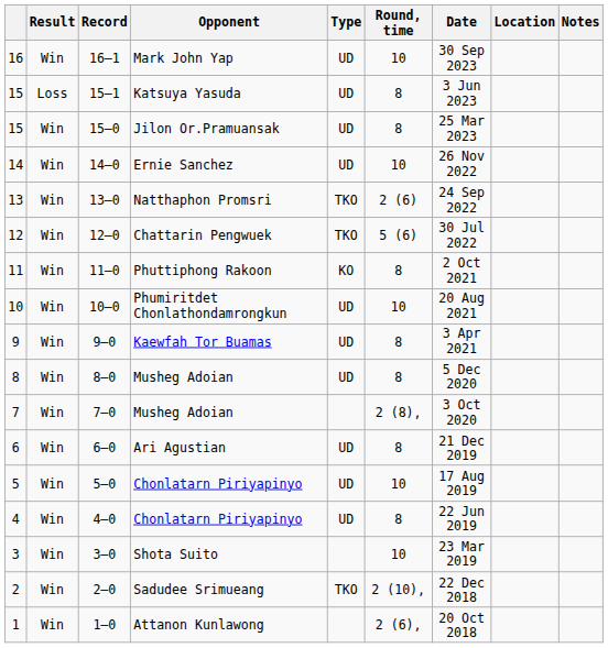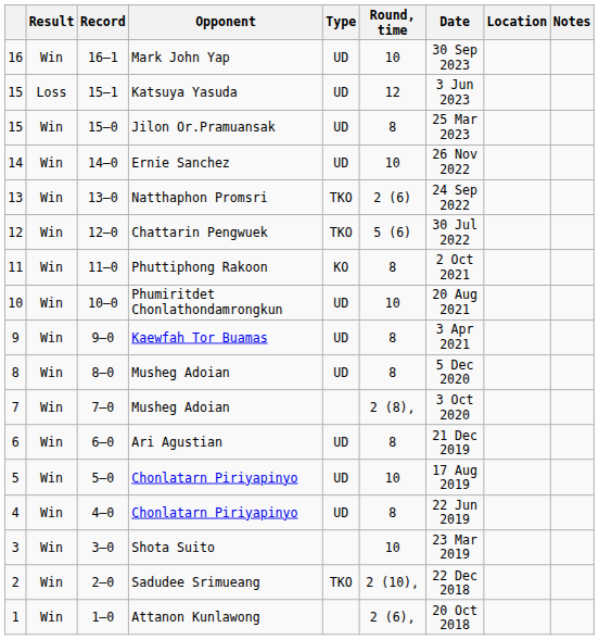 <table class="wikitable" style="text-align:center">
 <tr>
 <th></th>
 <th>Result</th>
 <th>Record</th>
 <th>Opponent</th>
 <th>Type</th>
 <th>Round, time</th>
 <th>Date</th>
 <th>Location</th>
 <th>Notes</th>
 </tr>
 <tr>
 <td>16</td>
 <td>Win</td>
 <td>16–1</td>
 <td align=left>Mark John Yap</td>
 <td>UD</td>
 <td>10</td>
 <td>30 Sep 2023</td>
 <td align=left></td>
 <td align=left></td>
 </tr>
 <tr>
 <td>15</td>
 <td>Loss</td>
 <td>15–1</td>
 <td style="text-align:left;">Katsuya Yasuda</td>
 <td>UD</td>
-<td>8</td>
+<td>12</td>
 <td>3 Jun 2023</td>
 <td style="text-align:left;"></td>
 <td style="text-align:left;"></td>
 </tr>
 <tr>
 <td>15</td>
 <td>Win</td>
 <td>15–0</td>
 <td style="text-align:left;">Jilon Or.Pramuansak</td>
 <td>UD</td>
 <td>8</td>
 <td>25 Mar 2023</td>
 <td style="text-align:left;"></td>
 <td style="text-align:left;"></td>
 </tr>
 <tr>
 <td>14</td>
 <td>Win</td>
 <td>14–0</td>
 <td style="text-align:left;">Ernie Sanchez</td>
 <td>UD</td>
 <td>10</td>
 <td>26 Nov 2022</td>
 <td style="text-align:left;"></td>
 <td style="text-align:left;"></td>
 </tr>
 <tr>
 <td>13</td>
 <td>Win</td>
 <td>13–0</td>
 <td style="text-align:left;">Natthaphon Promsri</td>
 <td>TKO</td>
 <td>2 (6)</td>
 <td>24 Sep 2022</td>
 <td style="text-align:left;"></td>
 <td style="text-align:left;"></td>
 </tr>
 <tr>
 <td>12</td>
 <td>Win</td>
 <td>12–0</td>
 <td style="text-align:left;">Chattarin Pengwuek</td>
 <td>TKO</td>
 <td>5 (6)</td>
 <td>30 Jul 2022</td>
 <td style="text-align:left;"></td>
 <td style="text-align:left;"></td>
 </tr>
 <tr>
 <td>11</td>
 <td>Win</td>
 <td>11–0</td>
 <td style="text-align:left;">Phuttiphong Rakoon</td>
 <td>KO</td>
 <td>8</td>
 <td>2 Oct 2021</td>
 <td style="text-align:left;"></td>
 <td style="text-align:left;"></td>
 </tr>
 <tr>
 <td>10</td>
 <td>Win</td>
 <td>10–0</td>
 <td style="text-align:left;">Phumiritdet Chonlathondamrongkun</td>
 <td>UD</td>
 <td>10</td>
 <td>20 Aug 2021</td>
 <td style="text-align:left;"></td>
 <td style="text-align:left;"></td>
 </tr>
 <tr>
 <td>9</td>
 <td>Win</td>
 <td>9–0</td>
 <td style="text-align:left;"><a href='#'>Kaewfah Tor Buamas</a></td>
 <td>UD</td>
 <td>8</td>
 <td>3 Apr 2021</td>
 <td style="text-align:left;"></td>
 <td style="text-align:left;"></td>
 </tr>
 <tr>
 <td>8</td>
 <td>Win</td>
 <td>8–0</td>
 <td style="text-align:left;">Musheg Adoian</td>
 <td>UD</td>
 <td>8</td>
 <td>5 Dec 2020</td>
 <td style="text-align:left;"></td>
 <td style="text-align:left;"></td>
 </tr>
 <tr>
 <td>7</td>
 <td>Win</td>
 <td>7–0</td>
 <td style="text-align:left;">Musheg Adoian</td>
 <td></td>
 <td>2 (8), </td>
 <td>3 Oct 2020</td>
 <td style="text-align:left;"></td>
 <td style="text-align:left;"></td>
 </tr>
 <tr>
 <td>6</td>
 <td>Win</td>
 <td>6–0</td>
 <td style="text-align:left;">Ari Agustian</td>
 <td>UD</td>
 <td>8</td>
 <td>21 Dec 2019</td>
 <td style="text-align:left;"></td>
 <td></td>
 </tr>
 <tr>
 <td>5</td>
 <td>Win</td>
 <td>5–0</td>
 <td style="text-align:left;"><a href='#'>Chonlatarn Piriyapinyo</a></td>
 <td>UD</td>
 <td>10</td>
 <td>17 Aug 2019</td>
 <td style="text-align:left;"></td>
 <td style="text-align:left;"></td>
 </tr>
 <tr>
 <td>4</td>
 <td>Win</td>
 <td>4–0</td>
 <td style="text-align:left;"><a href='#'>Chonlatarn Piriyapinyo</a></td>
 <td>UD</td>
 <td>8</td>
 <td>22 Jun 2019</td>
 <td style="text-align:left;"></td>
 <td></td>
 </tr>
 <tr>
 <td>3</td>
 <td>Win</td>
 <td>3–0</td>
 <td style="text-align:left;">Shota Suito</td>
 <td></td>
 <td>10</td>
 <td>23 Mar 2019</td>
 <td style="text-align:left;"></td>
 <td style="text-align:left;"></td>
 </tr>
 <tr>
 <td>2</td>
 <td>Win</td>
 <td>2–0</td>
 <td style="text-align:left;">Sadudee Srimueang</td>
 <td>TKO</td>
 <td>2 (10), </td>
 <td>22 Dec 2018</td>
 <td style="text-align:left;"></td>
 <td style="text-align:left;"></td>
 </tr>
 <tr>
 <td>1</td>
 <td>Win</td>
 <td>1–0</td>
 <td style="text-align:left;">Attanon Kunlawong</td>
 <td></td>
 <td>2 (6), </td>
 <td>20 Oct 2018</td>
 <td style="text-align:left;"></td>
 <td></td>
 </tr>
 </table>
